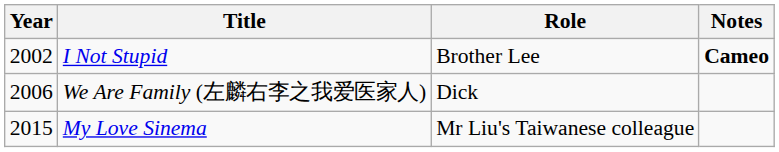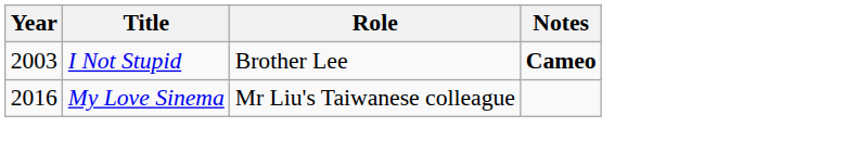 <table class="wikitable sortable">
 <tr>
 <th>Year</th>
 <th>Title</th>
 <th>Role</th>
 <th class="unsortable">Notes</th>
 </tr>
 <tr>
-<td>2002</td>
+<td>2003</td>
 <td><em><a href='#'>I Not Stupid</a></em></td>
 <td>Brother Lee</td>
 <td><strong>Cameo</strong></td>
 </tr>
 <tr>
-<td>2006</td>
-<td><em>We Are Family</em> (左麟右李之我爱医家人)</td>
-<td>Dick</td>
-<td></td>
-</tr>
-<tr>
-<td>2015</td>
+<td>2016</td>
 <td><em><a href='#'>My Love Sinema</a></em></td>
 <td>Mr Liu's Taiwanese colleague</td>
 <td></td>
 </tr>
 </table>
